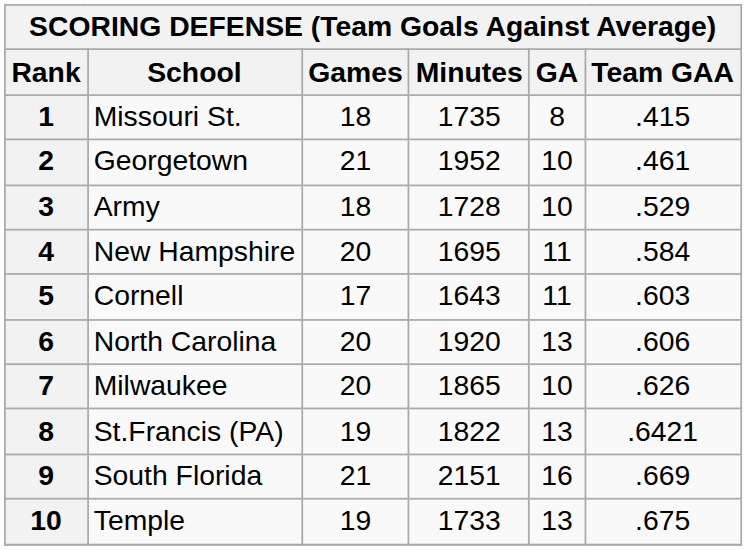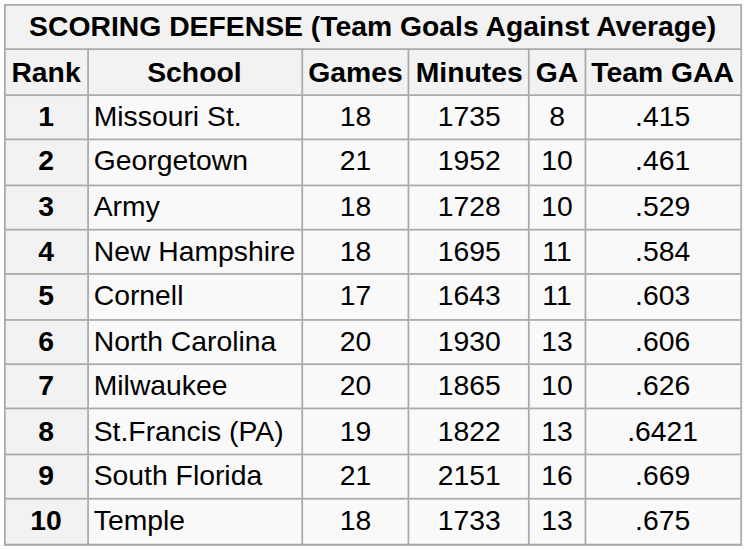 <table class="wikitable">
 <tr>
 <th colspan=6>SCORING DEFENSE (Team Goals Against Average)</th>
 </tr>
 <tr>
 <th>Rank</th>
 <th>School</th>
 <th>Games</th>
 <th>Minutes</th>
 <th>GA</th>
 <th>Team GAA</th>
 </tr>
 <tr>
 <th>1</th>
 <td>Missouri St.</td>
 <td style="text-align:center;">18</td>
 <td style="text-align:center;">1735</td>
 <td style="text-align:center;">8</td>
 <td style="text-align:center;">.415</td>
 </tr>
 <tr>
 <th>2</th>
 <td>Georgetown</td>
 <td style="text-align:center;">21</td>
 <td style="text-align:center;">1952</td>
 <td style="text-align:center;">10</td>
 <td style="text-align:center;">.461</td>
 </tr>
 <tr>
 <th>3</th>
 <td>Army</td>
 <td style="text-align:center;">18</td>
 <td style="text-align:center;">1728</td>
 <td style="text-align:center;">10</td>
 <td style="text-align:center;">.529</td>
 </tr>
 <tr>
 <th>4</th>
 <td>New Hampshire</td>
-<td style="text-align:center;">20</td>
+<td style="text-align:center;">18</td>
 <td style="text-align:center;">1695</td>
 <td style="text-align:center;">11</td>
 <td style="text-align:center;">.584</td>
 </tr>
 <tr>
 <th>5</th>
 <td>Cornell</td>
 <td style="text-align:center;">17</td>
 <td style="text-align:center;">1643</td>
 <td style="text-align:center;">11</td>
 <td style="text-align:center;">.603</td>
 </tr>
 <tr>
 <th>6</th>
 <td>North Carolina</td>
 <td style="text-align:center;">20</td>
-<td style="text-align:center;">1920</td>
+<td style="text-align:center;">1930</td>
 <td style="text-align:center;">13</td>
 <td style="text-align:center;">.606</td>
 </tr>
 <tr>
 <th>7</th>
 <td>Milwaukee</td>
 <td style="text-align:center;">20</td>
 <td style="text-align:center;">1865</td>
 <td style="text-align:center;">10</td>
 <td style="text-align:center;">.626</td>
 </tr>
 <tr>
 <th>8</th>
 <td>St.Francis (PA)</td>
 <td style="text-align:center;">19</td>
 <td style="text-align:center;">1822</td>
 <td style="text-align:center;">13</td>
 <td style="text-align:center;">.6421</td>
 </tr>
 <tr>
 <th>9</th>
 <td>South Florida</td>
 <td style="text-align:center;">21</td>
 <td style="text-align:center;">2151</td>
 <td style="text-align:center;">16</td>
 <td style="text-align:center;">.669</td>
 </tr>
 <tr>
 <th>10</th>
 <td>Temple</td>
-<td style="text-align:center;">19</td>
+<td style="text-align:center;">18</td>
 <td style="text-align:center;">1733</td>
 <td style="text-align:center;">13</td>
 <td style="text-align:center;">.675</td>
 </tr>
 <tr>
 </tr>
 </table>
